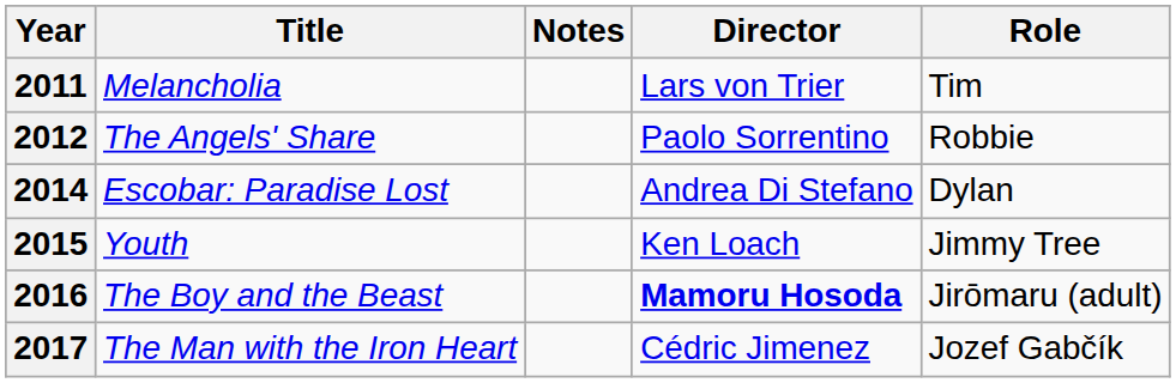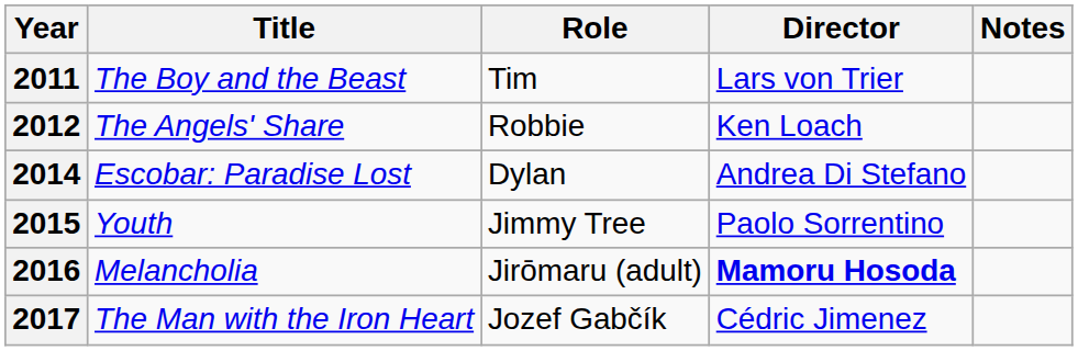 <table class="wikitable sortable">
 <tr>
 <th>Year</th>
 <th>Title</th>
+<th>Role</th>
+<th>Director</th>
 <th>Notes</th>
-<th>Director</th>
-<th>Role</th>
 </tr>
 <tr>
 <th>2011</th>
-<td><em><a href='#'>Melancholia</a></em></td>
+<td><em><a href='#'>The Boy and the Beast</a></em></td>
+<td>Tim</td>
+<td><a href='#'>Lars von Trier</a></td>
 <td></td>
-<td><a href='#'>Lars von Trier</a></td>
-<td>Tim</td>
 </tr>
 <tr>
 <th>2012</th>
 <td><em><a href='#'>The Angels' Share</a></em></td>
+<td>Robbie</td>
+<td><a href='#'>Ken Loach</a></td>
 <td></td>
-<td><a href='#'>Paolo Sorrentino</a></td>
-<td>Robbie</td>
 </tr>
 <tr>
 <th>2014</th>
 <td><em><a href='#'>Escobar: Paradise Lost</a></em></td>
+<td>Dylan</td>
+<td><a href='#'>Andrea Di Stefano</a></td>
 <td></td>
-<td><a href='#'>Andrea Di Stefano</a></td>
-<td>Dylan</td>
 </tr>
 <tr>
 <th>2015</th>
 <td><em><a href='#'>Youth</a></em></td>
+<td>Jimmy Tree</td>
+<td><a href='#'>Paolo Sorrentino</a></td>
 <td></td>
-<td><a href='#'>Ken Loach</a></td>
-<td>Jimmy Tree</td>
 </tr>
 <tr>
 <th>2016</th>
-<td><em><a href='#'>The Boy and the Beast</a></em></td>
+<td><em><a href='#'>Melancholia</a></em></td>
+<td>Jirōmaru (adult)</td>
+<td><strong><a href='#'>Mamoru Hosoda</a></strong></td>
 <td></td>
-<td><strong><a href='#'>Mamoru Hosoda</a></strong></td>
-<td>Jirōmaru (adult)</td>
 </tr>
 <tr>
 <th>2017</th>
 <td><em><a href='#'>The Man with the Iron Heart</a></em></td>
+<td>Jozef Gabčík</td>
+<td><a href='#'>Cédric Jimenez</a></td>
 <td></td>
-<td><a href='#'>Cédric Jimenez</a></td>
-<td>Jozef Gabčík</td>
 </tr>
 </table>
